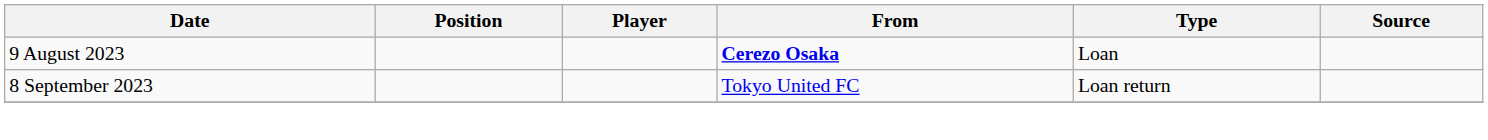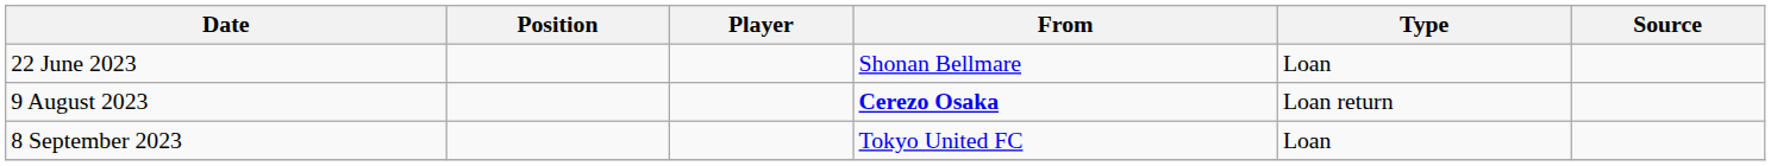 <table class="wikitable sortable" style="width:90%; text-align:center; font-size:95%; text-align:left;">
 <tr>
 <th>Date</th>
 <th>Position</th>
 <th>Player</th>
 <th>From</th>
 <th>Type</th>
 <th>Source</th>
 </tr>
 <tr>
+<td>22 June 2023</td>
+<td></td>
+<td></td>
+<td> <a href='#'>Shonan Bellmare</a></td>
+<td>Loan</td>
+<td></td>
+</tr>
+<tr>
 <td>9 August 2023</td>
 <td></td>
 <td></td>
 <td><strong> <a href='#'>Cerezo Osaka</a></strong></td>
-<td>Loan</td>
+<td>Loan return</td>
 <td></td>
 </tr>
 <tr>
 <td>8 September 2023</td>
 <td></td>
 <td></td>
 <td> <a href='#'>Tokyo United FC</a></td>
-<td>Loan return</td>
+<td>Loan</td>
 <td></td>
 </tr>
 <tr>
 </tr>
 </table>
